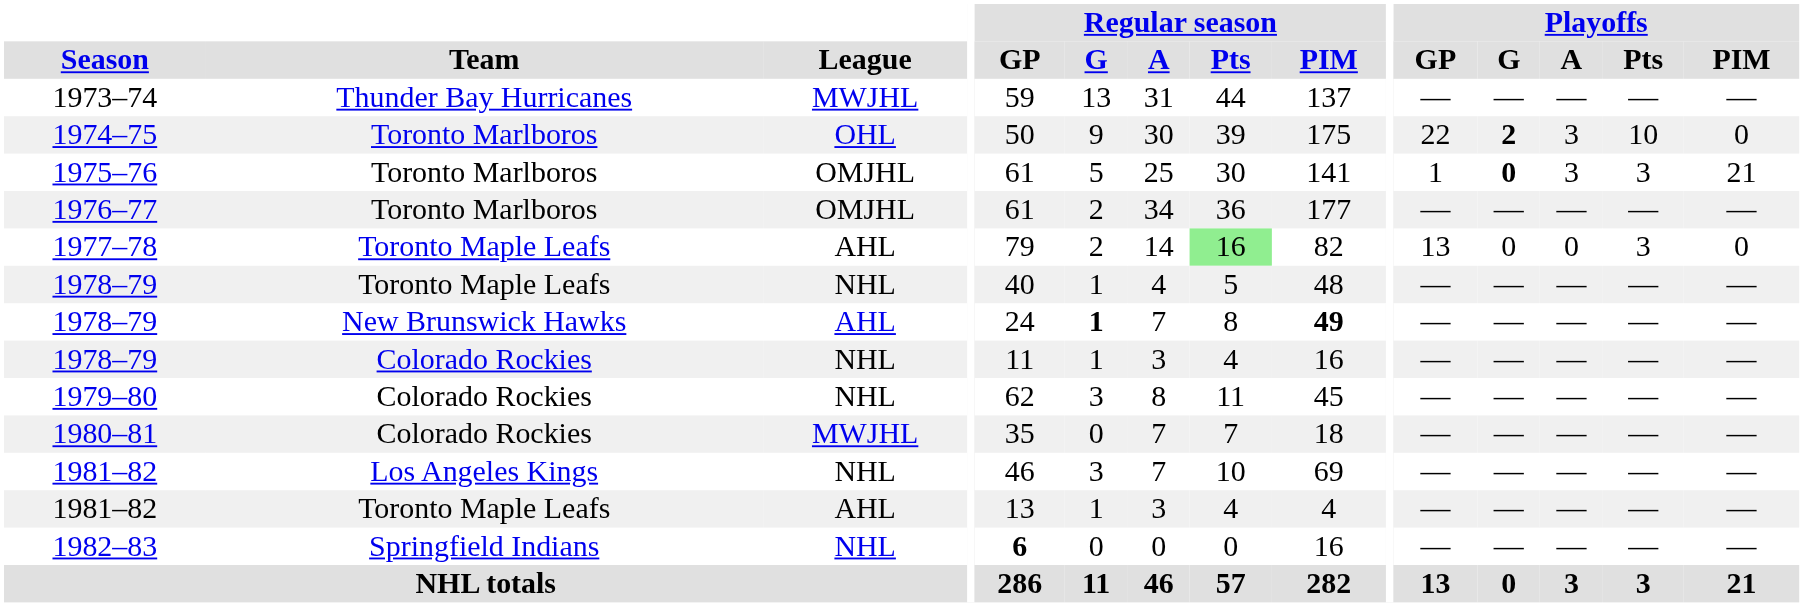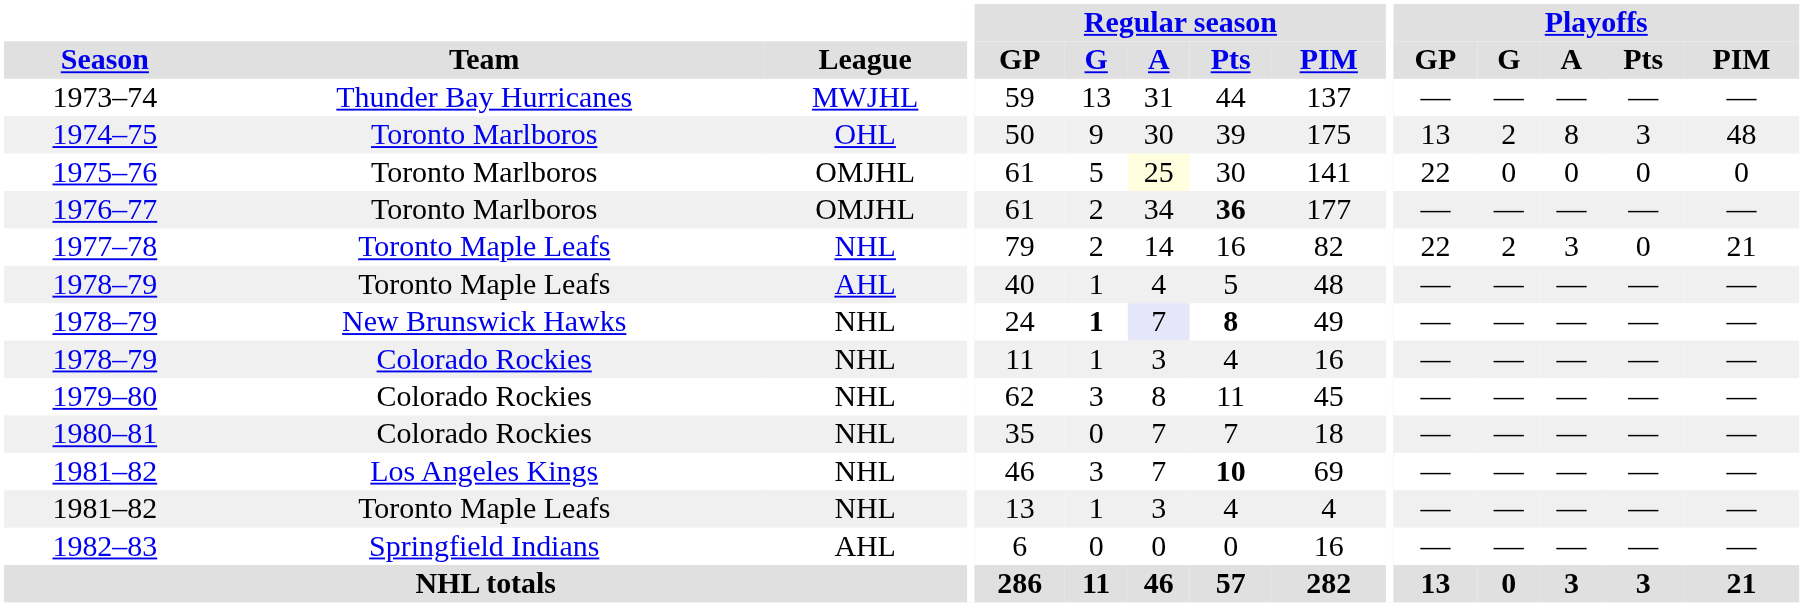 <table border="0" cellpadding="1" cellspacing="0" style="text-align:center; width:60em">
 <tr bgcolor="#e0e0e0">
 <th colspan="3" bgcolor="#ffffff"></th>
 <th rowspan="100" bgcolor="#ffffff"></th>
 <th colspan="5"><a href='#'>Regular season</a></th>
 <th rowspan="100" bgcolor="#ffffff"></th>
 <th colspan="5"><a href='#'>Playoffs</a></th>
 </tr>
 <tr bgcolor="#e0e0e0">
 <th><a href='#'>Season</a></th>
 <th>Team</th>
 <th>League</th>
 <th>GP</th>
 <th><a href='#'>G</a></th>
 <th><a href='#'>A</a></th>
 <th><a href='#'>Pts</a></th>
 <th><a href='#'>PIM</a></th>
 <th>GP</th>
 <th>G</th>
 <th>A</th>
 <th>Pts</th>
 <th>PIM</th>
 </tr>
 <tr>
 <td>1973–74</td>
 <td><a href='#'>Thunder Bay Hurricanes</a></td>
 <td><a href='#'>MWJHL</a></td>
 <td>59</td>
 <td>13</td>
 <td>31</td>
 <td>44</td>
 <td>137</td>
 <td>—</td>
 <td>—</td>
 <td>—</td>
 <td>—</td>
 <td>—</td>
 </tr>
 <tr bgcolor="#f0f0f0">
 <td><a href='#'>1974–75</a></td>
 <td><a href='#'>Toronto Marlboros</a></td>
 <td><a href='#'>OHL</a></td>
 <td>50</td>
 <td>9</td>
 <td>30</td>
 <td>39</td>
 <td>175</td>
-<td>22</td>
-<td><strong>2</strong></td>
+<td>13</td>
+<td>2</td>
+<td>8</td>
 <td>3</td>
-<td>10</td>
-<td>0</td>
+<td>48</td>
 </tr>
 <tr>
 <td><a href='#'>1975–76</a></td>
 <td>Toronto Marlboros</td>
 <td>OMJHL</td>
 <td>61</td>
 <td>5</td>
-<td>25</td>
+<td style="background: lightyellow;">25</td>
 <td>30</td>
 <td>141</td>
-<td>1</td>
-<td><strong>0</strong></td>
-<td>3</td>
-<td>3</td>
-<td>21</td>
+<td>22</td>
+<td>0</td>
+<td>0</td>
+<td>0</td>
+<td>0</td>
 </tr>
 <tr bgcolor="#f0f0f0">
 <td><a href='#'>1976–77</a></td>
 <td>Toronto Marlboros</td>
 <td>OMJHL</td>
 <td>61</td>
 <td>2</td>
 <td>34</td>
-<td>36</td>
+<td><strong>36</strong></td>
 <td>177</td>
 <td>—</td>
 <td>—</td>
 <td>—</td>
 <td>—</td>
 <td>—</td>
 </tr>
 <tr>
 <td><a href='#'>1977–78</a></td>
 <td><a href='#'>Toronto Maple Leafs</a></td>
-<td>AHL</td>
+<td><a href='#'>NHL</a></td>
 <td>79</td>
 <td>2</td>
 <td>14</td>
-<td style="background: lightgreen;">16</td>
+<td>16</td>
 <td>82</td>
-<td>13</td>
-<td>0</td>
-<td>0</td>
+<td>22</td>
+<td>2</td>
 <td>3</td>
 <td>0</td>
+<td>21</td>
 </tr>
 <tr bgcolor="#f0f0f0">
 <td><a href='#'>1978–79</a></td>
 <td>Toronto Maple Leafs</td>
-<td>NHL</td>
+<td><a href='#'>AHL</a></td>
 <td>40</td>
 <td>1</td>
 <td>4</td>
 <td>5</td>
 <td>48</td>
 <td>—</td>
 <td>—</td>
 <td>—</td>
 <td>—</td>
 <td>—</td>
 </tr>
 <tr>
 <td><a href='#'>1978–79</a></td>
 <td><a href='#'>New Brunswick Hawks</a></td>
-<td><a href='#'>AHL</a></td>
+<td>NHL</td>
 <td>24</td>
 <td><strong>1</strong></td>
-<td>7</td>
-<td>8</td>
-<td><strong>49</strong></td>
+<td style="background: lavender;">7</td>
+<td><strong>8</strong></td>
+<td>49</td>
 <td>—</td>
 <td>—</td>
 <td>—</td>
 <td>—</td>
 <td>—</td>
 </tr>
 <tr bgcolor="#f0f0f0">
 <td><a href='#'>1978–79</a></td>
 <td><a href='#'>Colorado Rockies</a></td>
 <td>NHL</td>
 <td>11</td>
 <td>1</td>
 <td>3</td>
 <td>4</td>
 <td>16</td>
 <td>—</td>
 <td>—</td>
 <td>—</td>
 <td>—</td>
 <td>—</td>
 </tr>
 <tr>
 <td><a href='#'>1979–80</a></td>
 <td>Colorado Rockies</td>
 <td>NHL</td>
 <td>62</td>
 <td>3</td>
 <td>8</td>
 <td>11</td>
 <td>45</td>
 <td>—</td>
 <td>—</td>
 <td>—</td>
 <td>—</td>
 <td>—</td>
 </tr>
 <tr bgcolor="#f0f0f0">
 <td><a href='#'>1980–81</a></td>
 <td>Colorado Rockies</td>
-<td><a href='#'>MWJHL</a></td>
+<td>NHL</td>
 <td>35</td>
 <td>0</td>
 <td>7</td>
 <td>7</td>
 <td>18</td>
 <td>—</td>
 <td>—</td>
 <td>—</td>
 <td>—</td>
 <td>—</td>
 </tr>
 <tr>
 <td><a href='#'>1981–82</a></td>
 <td><a href='#'>Los Angeles Kings</a></td>
 <td>NHL</td>
 <td>46</td>
 <td>3</td>
 <td>7</td>
-<td>10</td>
+<td><strong>10</strong></td>
 <td>69</td>
 <td>—</td>
 <td>—</td>
 <td>—</td>
 <td>—</td>
 <td>—</td>
 </tr>
 <tr bgcolor="#f0f0f0">
 <td>1981–82</td>
 <td>Toronto Maple Leafs</td>
-<td>AHL</td>
+<td>NHL</td>
 <td>13</td>
 <td>1</td>
 <td>3</td>
 <td>4</td>
 <td>4</td>
 <td>—</td>
 <td>—</td>
 <td>—</td>
 <td>—</td>
 <td>—</td>
 </tr>
 <tr>
 <td><a href='#'>1982–83</a></td>
 <td><a href='#'>Springfield Indians</a></td>
-<td><a href='#'>NHL</a></td>
-<td><strong>6</strong></td>
+<td>AHL</td>
+<td>6</td>
 <td>0</td>
 <td>0</td>
 <td>0</td>
 <td>16</td>
 <td>—</td>
 <td>—</td>
 <td>—</td>
 <td>—</td>
 <td>—</td>
 </tr>
 <tr bgcolor="#e0e0e0">
 <th colspan="3">NHL totals</th>
 <th>286</th>
 <th>11</th>
 <th>46</th>
 <th>57</th>
 <th>282</th>
 <th>13</th>
 <th>0</th>
 <th>3</th>
 <th>3</th>
 <th>21</th>
 </tr>
 </table>
